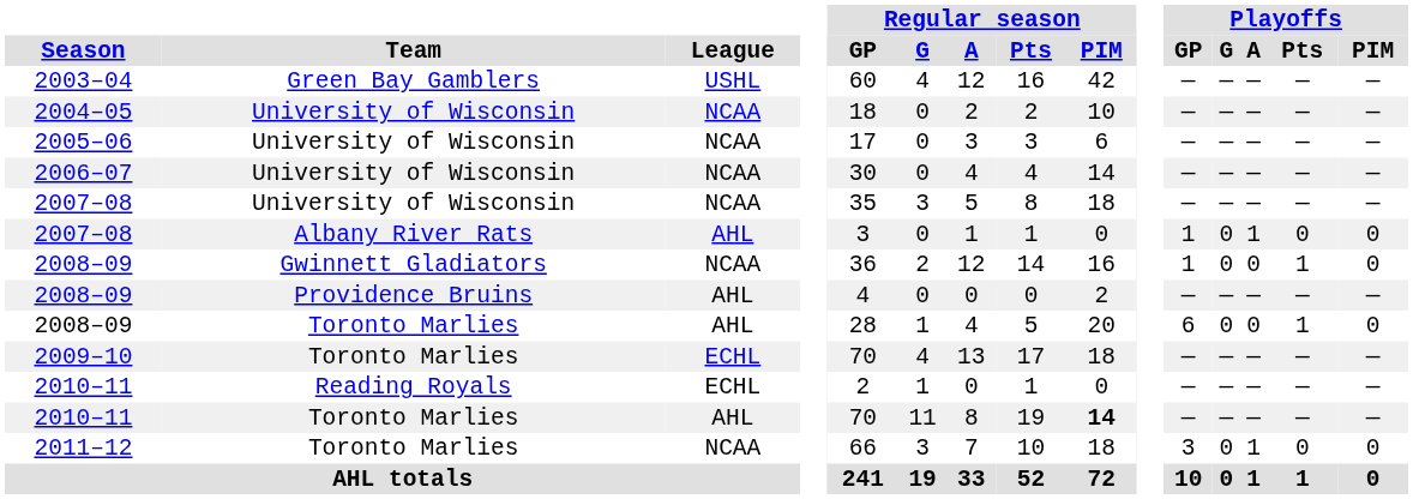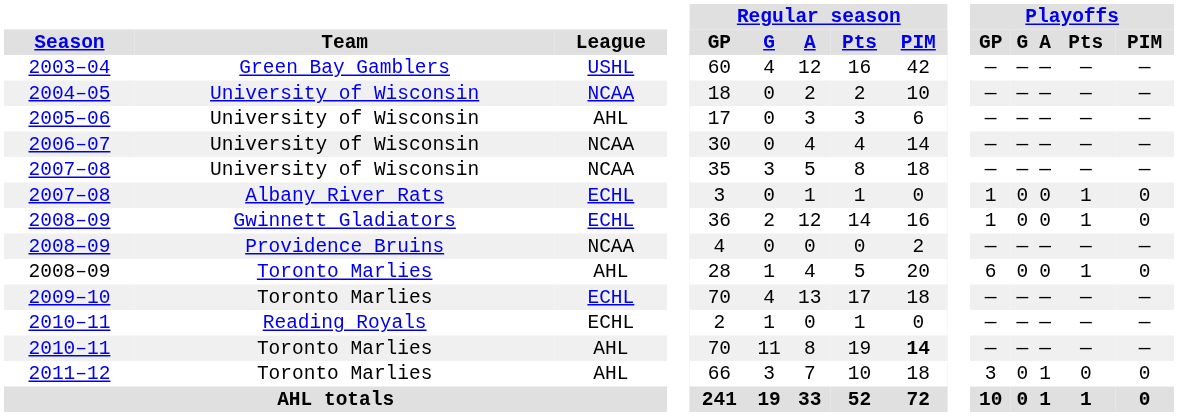 <table border="0" cellpadding="1" cellspacing="0" ID="Table3" style="text-align:center; width:60em">
 <tr bgcolor="#e0e0e0">
 <th colspan="3" bgcolor="#ffffff"> </th>
 <th rowspan="99" bgcolor="#ffffff"> </th>
 <th colspan="5"><a href='#'>Regular season</a></th>
 <th rowspan="99" bgcolor="#ffffff"> </th>
 <th colspan="5"><a href='#'>Playoffs</a></th>
 </tr>
 <tr bgcolor="#e0e0e0">
 <th><a href='#'>Season</a></th>
 <th>Team</th>
 <th>League</th>
 <th>GP</th>
 <th><a href='#'>G</a></th>
 <th><a href='#'>A</a></th>
 <th><a href='#'>Pts</a></th>
 <th><a href='#'>PIM</a></th>
 <th>GP</th>
 <th>G</th>
 <th>A</th>
 <th>Pts</th>
 <th>PIM</th>
 </tr>
 <tr>
 <td><a href='#'>2003–04</a></td>
 <td><a href='#'>Green Bay Gamblers</a></td>
 <td><a href='#'>USHL</a></td>
 <td>60</td>
 <td>4</td>
 <td>12</td>
 <td>16</td>
 <td>42</td>
 <td>—</td>
 <td>—</td>
 <td>—</td>
 <td>—</td>
 <td>—</td>
 </tr>
 <tr bgcolor="#f0f0f0">
 <td><a href='#'>2004–05</a></td>
 <td><a href='#'>University of Wisconsin</a></td>
 <td><a href='#'>NCAA</a></td>
 <td>18</td>
 <td>0</td>
 <td>2</td>
 <td>2</td>
 <td>10</td>
 <td>—</td>
 <td>—</td>
 <td>—</td>
 <td>—</td>
 <td>—</td>
 </tr>
 <tr>
 <td><a href='#'>2005–06</a></td>
 <td>University of Wisconsin</td>
-<td>NCAA</td>
+<td>AHL</td>
 <td>17</td>
 <td>0</td>
 <td>3</td>
 <td>3</td>
 <td>6</td>
 <td>—</td>
 <td>—</td>
 <td>—</td>
 <td>—</td>
 <td>—</td>
 </tr>
 <tr bgcolor="#f0f0f0">
 <td><a href='#'>2006–07</a></td>
 <td>University of Wisconsin</td>
 <td>NCAA</td>
 <td>30</td>
 <td>0</td>
 <td>4</td>
 <td>4</td>
 <td>14</td>
 <td>—</td>
 <td>—</td>
 <td>—</td>
 <td>—</td>
 <td>—</td>
 </tr>
 <tr>
 <td><a href='#'>2007–08</a></td>
 <td>University of Wisconsin</td>
 <td>NCAA</td>
 <td>35</td>
 <td>3</td>
 <td>5</td>
 <td>8</td>
 <td>18</td>
 <td>—</td>
 <td>—</td>
 <td>—</td>
 <td>—</td>
 <td>—</td>
 </tr>
 <tr bgcolor="#f0f0f0">
 <td><a href='#'>2007–08</a></td>
 <td><a href='#'>Albany River Rats</a></td>
-<td><a href='#'>AHL</a></td>
+<td><a href='#'>ECHL</a></td>
 <td>3</td>
 <td>0</td>
 <td>1</td>
 <td>1</td>
 <td>0</td>
 <td>1</td>
 <td>0</td>
+<td>0</td>
 <td>1</td>
-<td>0</td>
 <td>0</td>
 </tr>
 <tr>
 <td><a href='#'>2008–09</a></td>
 <td><a href='#'>Gwinnett Gladiators</a></td>
-<td>NCAA</td>
+<td><a href='#'>ECHL</a></td>
 <td>36</td>
 <td>2</td>
 <td>12</td>
 <td>14</td>
 <td>16</td>
 <td>1</td>
 <td>0</td>
 <td>0</td>
 <td>1</td>
 <td>0</td>
 </tr>
 <tr bgcolor="#f0f0f0">
 <td><a href='#'>2008–09</a></td>
 <td><a href='#'>Providence Bruins</a></td>
-<td>AHL</td>
+<td>NCAA</td>
 <td>4</td>
 <td>0</td>
 <td>0</td>
 <td>0</td>
 <td>2</td>
 <td>—</td>
 <td>—</td>
 <td>—</td>
 <td>—</td>
 <td>—</td>
 </tr>
 <tr>
 <td>2008–09</td>
 <td><a href='#'>Toronto Marlies</a></td>
 <td>AHL</td>
 <td>28</td>
 <td>1</td>
 <td>4</td>
 <td>5</td>
 <td>20</td>
 <td>6</td>
 <td>0</td>
 <td>0</td>
 <td>1</td>
 <td>0</td>
 </tr>
 <tr bgcolor="#f0f0f0">
 <td><a href='#'>2009–10</a></td>
 <td>Toronto Marlies</td>
 <td><a href='#'>ECHL</a></td>
 <td>70</td>
 <td>4</td>
 <td>13</td>
 <td>17</td>
 <td>18</td>
 <td>—</td>
 <td>—</td>
 <td>—</td>
 <td>—</td>
 <td>—</td>
 </tr>
 <tr>
 <td><a href='#'>2010–11</a></td>
 <td><a href='#'>Reading Royals</a></td>
 <td>ECHL</td>
 <td>2</td>
 <td>1</td>
 <td>0</td>
 <td>1</td>
 <td>0</td>
 <td>—</td>
 <td>—</td>
 <td>—</td>
 <td>—</td>
 <td>—</td>
 </tr>
 <tr bgcolor="#f0f0f0">
 <td><a href='#'>2010–11</a></td>
 <td>Toronto Marlies</td>
 <td>AHL</td>
 <td>70</td>
 <td>11</td>
 <td>8</td>
 <td>19</td>
 <td><strong>14</strong></td>
 <td>—</td>
 <td>—</td>
 <td>—</td>
 <td>—</td>
 <td>—</td>
 </tr>
 <tr>
 <td><a href='#'>2011–12</a></td>
 <td>Toronto Marlies</td>
-<td>NCAA</td>
+<td>AHL</td>
 <td>66</td>
 <td>3</td>
 <td>7</td>
 <td>10</td>
 <td>18</td>
 <td>3</td>
 <td>0</td>
 <td>1</td>
 <td>0</td>
 <td>0</td>
 </tr>
 <tr bgcolor="#e0e0e0">
 <th colspan="3">AHL totals</th>
 <th>241</th>
 <th>19</th>
 <th>33</th>
 <th>52</th>
 <th>72</th>
 <th>10</th>
 <th>0</th>
 <th>1</th>
 <th>1</th>
 <th>0<br></th>
 </tr>
 </table>
